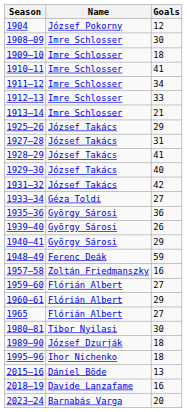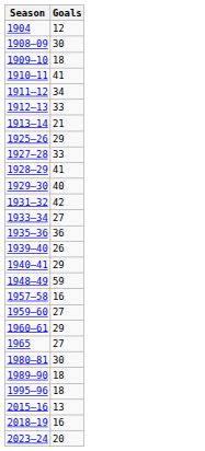 <table class="wikitable">
 <tr>
 <th>Season</th>
-<th>Name</th>
 <th>Goals</th>
 </tr>
 <tr>
 <td><a href='#'>1904</a></td>
-<td> <a href='#'>József Pokorny</a></td>
 <td>12</td>
 </tr>
 <tr>
 <td><a href='#'>1908–09</a></td>
-<td> <a href='#'>Imre Schlosser</a></td>
 <td>30</td>
 </tr>
 <tr>
 <td><a href='#'>1909–10</a></td>
-<td> <a href='#'>Imre Schlosser</a></td>
 <td>18</td>
 </tr>
 <tr>
 <td><a href='#'>1910–11</a></td>
-<td> <a href='#'>Imre Schlosser</a></td>
 <td>41</td>
 </tr>
 <tr>
 <td><a href='#'>1911–12</a></td>
-<td> <a href='#'>Imre Schlosser</a></td>
 <td>34</td>
 </tr>
 <tr>
 <td><a href='#'>1912–13</a></td>
-<td> <a href='#'>Imre Schlosser</a></td>
 <td>33</td>
 </tr>
 <tr>
 <td><a href='#'>1913–14</a></td>
-<td> <a href='#'>Imre Schlosser</a></td>
 <td>21</td>
 </tr>
 <tr>
 <td><a href='#'>1925–26</a></td>
-<td> <a href='#'>József Takács</a></td>
 <td>29</td>
 </tr>
 <tr>
 <td><a href='#'>1927–28</a></td>
-<td> <a href='#'>József Takács</a></td>
-<td>31</td>
+<td>33</td>
 </tr>
 <tr>
 <td><a href='#'>1928–29</a></td>
-<td> <a href='#'>József Takács</a></td>
 <td>41</td>
 </tr>
 <tr>
 <td><a href='#'>1929–30</a></td>
-<td> <a href='#'>József Takács</a></td>
 <td>40</td>
 </tr>
 <tr>
 <td><a href='#'>1931–32</a></td>
-<td> <a href='#'>József Takács</a></td>
 <td>42</td>
 </tr>
 <tr>
 <td><a href='#'>1933–34</a></td>
-<td> <a href='#'>Géza Toldi</a></td>
 <td>27</td>
 </tr>
 <tr>
 <td><a href='#'>1935–36</a></td>
-<td> <a href='#'>György Sárosi</a></td>
 <td>36</td>
 </tr>
 <tr>
 <td><a href='#'>1939–40</a></td>
-<td> <a href='#'>György Sárosi</a></td>
 <td>26</td>
 </tr>
 <tr>
 <td><a href='#'>1940–41</a></td>
-<td> <a href='#'>György Sárosi</a></td>
 <td>29</td>
 </tr>
 <tr>
 <td><a href='#'>1948–49</a></td>
-<td> <a href='#'>Ferenc Deák</a></td>
 <td>59</td>
 </tr>
 <tr>
 <td><a href='#'>1957–58</a></td>
-<td> <a href='#'>Zoltán Friedmanszky</a></td>
 <td>16</td>
 </tr>
 <tr>
 <td><a href='#'>1959–60</a></td>
-<td> <a href='#'>Flórián Albert</a></td>
 <td>27</td>
 </tr>
 <tr>
 <td><a href='#'>1960–61</a></td>
-<td> <a href='#'>Flórián Albert</a></td>
 <td>29</td>
 </tr>
 <tr>
 <td><a href='#'>1965</a></td>
-<td> <a href='#'>Flórián Albert</a></td>
 <td>27</td>
 </tr>
 <tr>
 <td><a href='#'>1980–81</a></td>
-<td> <a href='#'>Tibor Nyilasi</a></td>
 <td>30</td>
 </tr>
 <tr>
 <td><a href='#'>1989–90</a></td>
-<td> <a href='#'>József Dzurják</a></td>
 <td>18</td>
 </tr>
 <tr>
 <td><a href='#'>1995–96</a></td>
-<td> <a href='#'>Ihor Nichenko</a></td>
 <td>18</td>
 </tr>
 <tr>
 <td><a href='#'>2015–16</a></td>
-<td> <a href='#'>Dániel Böde</a></td>
 <td>13</td>
 </tr>
 <tr>
 <td><a href='#'>2018–19</a></td>
-<td> <a href='#'>Davide Lanzafame</a></td>
 <td>16</td>
 </tr>
 <tr>
 <td><a href='#'>2023–24</a></td>
-<td> <a href='#'>Barnabás Varga</a></td>
 <td>20</td>
 </tr>
 </table>
